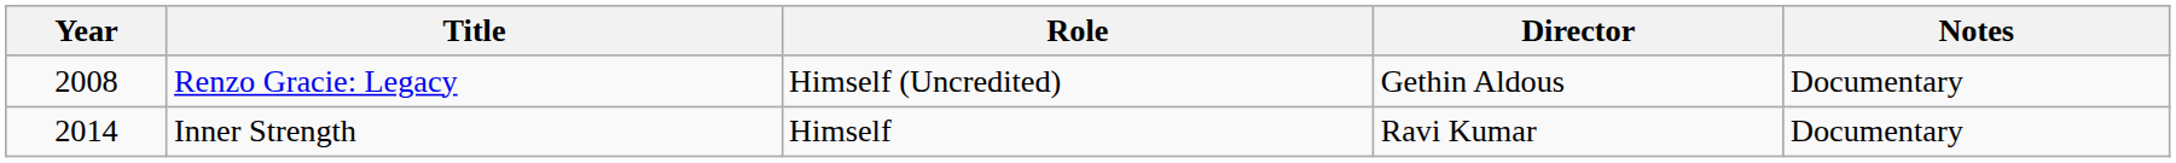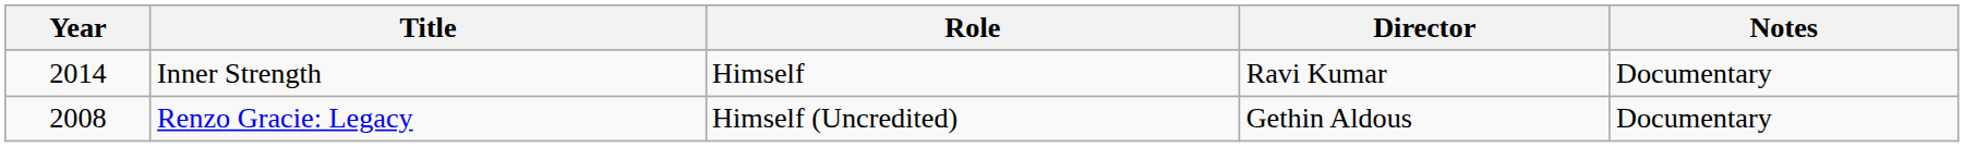 <table class="wikitable plainrowheaders" style="text-align:left"  border="1" width=69%>
 <tr>
 <th scope="col">Year</th>
 <th scope="col">Title</th>
 <th scope="col">Role</th>
 <th scope="col">Director</th>
 <th scope="col">Notes</th>
 </tr>
 <tr>
+<td style="text-align:center">2014</td>
+<td>Inner Strength </td>
+<td>Himself</td>
+<td>Ravi Kumar</td>
+<td>Documentary</td>
+</tr>
+<tr>
 <td style="text-align:center">2008</td>
 <td><a href='#'>Renzo Gracie: Legacy</a></td>
 <td>Himself (Uncredited)</td>
 <td>Gethin Aldous</td>
 <td>Documentary</td>
 </tr>
-<tr>
-<td style="text-align:center">2014</td>
-<td>Inner Strength </td>
-<td>Himself</td>
-<td>Ravi Kumar</td>
-<td>Documentary</td>
-</tr>
 </table>
